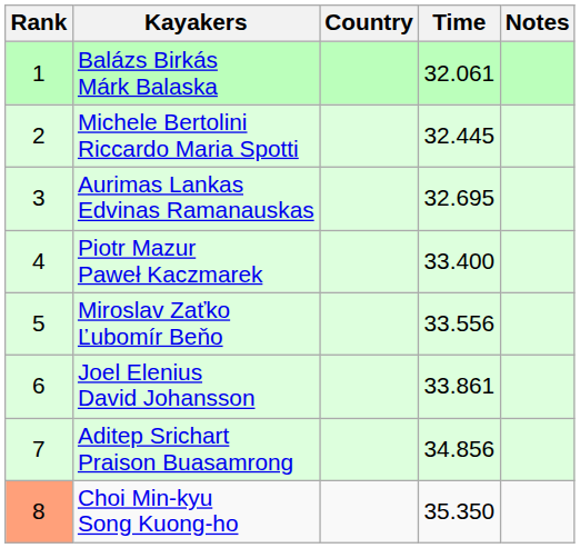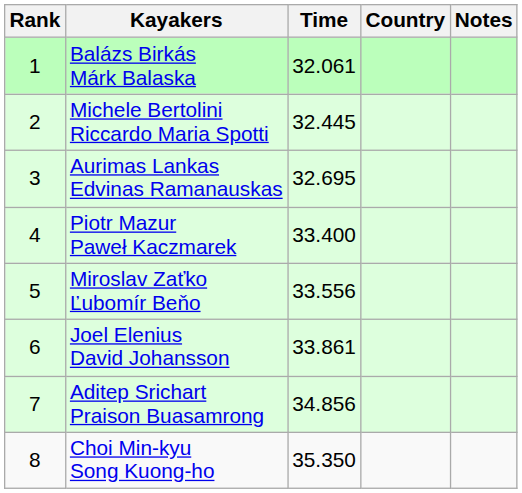 <table class="wikitable" style="text-align:center">
 <tr>
 <th>Rank</th>
 <th>Kayakers</th>
+<th>Time</th>
 <th>Country</th>
-<th>Time</th>
 <th>Notes</th>
 </tr>
 <tr bgcolor=bbffbb>
 <td>1</td>
 <td align="left"><a href='#'>Balázs Birkás</a><br><a href='#'>Márk Balaska</a></td>
+<td>32.061</td>
 <td align="left"></td>
-<td>32.061</td>
 <td></td>
 </tr>
 <tr bgcolor=ddffdd>
 <td>2</td>
 <td align="left"><a href='#'>Michele Bertolini</a><br><a href='#'>Riccardo Maria Spotti</a></td>
+<td>32.445</td>
 <td align="left"></td>
-<td>32.445</td>
 <td></td>
 </tr>
 <tr bgcolor=ddffdd>
 <td>3</td>
 <td align="left"><a href='#'>Aurimas Lankas</a><br><a href='#'>Edvinas Ramanauskas</a></td>
+<td>32.695</td>
 <td align="left"></td>
-<td>32.695</td>
 <td></td>
 </tr>
 <tr bgcolor=ddffdd>
 <td>4</td>
 <td align="left"><a href='#'>Piotr Mazur</a><br><a href='#'>Paweł Kaczmarek</a></td>
+<td>33.400</td>
 <td align="left"></td>
-<td>33.400</td>
 <td></td>
 </tr>
 <tr bgcolor=ddffdd>
 <td>5</td>
 <td align="left"><a href='#'>Miroslav Zaťko</a><br><a href='#'>Ľubomír Beňo</a></td>
+<td>33.556</td>
 <td align="left"></td>
-<td>33.556</td>
 <td></td>
 </tr>
 <tr bgcolor=ddffdd>
 <td>6</td>
 <td align="left"><a href='#'>Joel Elenius</a><br><a href='#'>David Johansson</a></td>
+<td>33.861</td>
 <td align="left"></td>
-<td>33.861</td>
 <td></td>
 </tr>
 <tr bgcolor=ddffdd>
 <td>7</td>
 <td align="left"><a href='#'>Aditep Srichart</a><br><a href='#'>Praison Buasamrong</a></td>
+<td>34.856</td>
 <td align="left"></td>
-<td>34.856</td>
 <td></td>
 </tr>
 <tr>
-<td style="background: lightsalmon;">8</td>
+<td>8</td>
 <td align="left"><a href='#'>Choi Min-kyu</a><br><a href='#'>Song Kuong-ho</a></td>
+<td>35.350</td>
 <td align="left"></td>
-<td>35.350</td>
 <td></td>
 </tr>
 </table>
